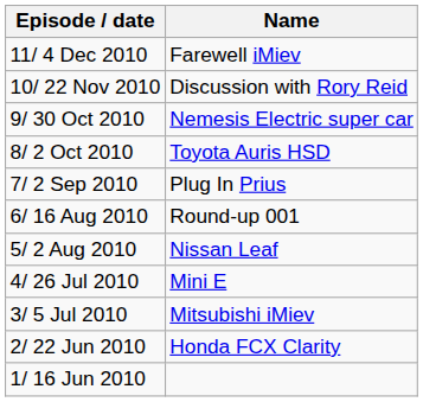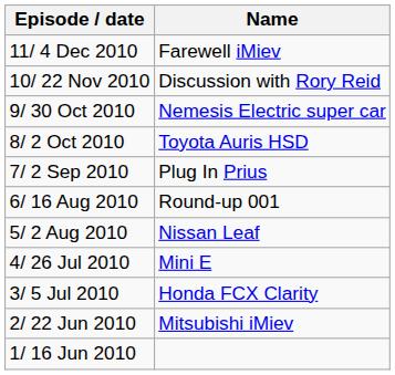 <table class="wikitable">
 <tr>
 <th>Episode / date</th>
 <th>Name</th>
 </tr>
 <tr>
 <td>11/ 4 Dec 2010</td>
 <td>Farewell <a href='#'>iMiev</a></td>
 </tr>
 <tr>
 <td>10/ 22 Nov 2010</td>
 <td>Discussion with <a href='#'>Rory Reid</a></td>
 </tr>
 <tr>
 <td>9/ 30 Oct 2010</td>
 <td><a href='#'>Nemesis Electric super car</a></td>
 </tr>
 <tr>
 <td>8/ 2 Oct 2010</td>
 <td><a href='#'>Toyota Auris HSD</a></td>
 </tr>
 <tr>
 <td>7/ 2 Sep 2010</td>
 <td>Plug In <a href='#'>Prius</a></td>
 </tr>
 <tr>
 <td>6/ 16 Aug 2010</td>
 <td>Round-up 001</td>
 </tr>
 <tr>
 <td>5/ 2 Aug 2010</td>
 <td><a href='#'>Nissan Leaf</a></td>
 </tr>
 <tr>
 <td>4/ 26 Jul 2010</td>
 <td><a href='#'>Mini E</a></td>
 </tr>
 <tr>
 <td>3/ 5 Jul 2010</td>
-<td><a href='#'>Mitsubishi iMiev</a></td>
+<td><a href='#'>Honda FCX Clarity</a></td>
 </tr>
 <tr>
 <td>2/ 22 Jun 2010</td>
-<td><a href='#'>Honda FCX Clarity</a></td>
+<td><a href='#'>Mitsubishi iMiev</a></td>
 </tr>
 <tr>
 <td>1/  16 Jun 2010</td>
 <td></td>
 </tr>
 </table>
